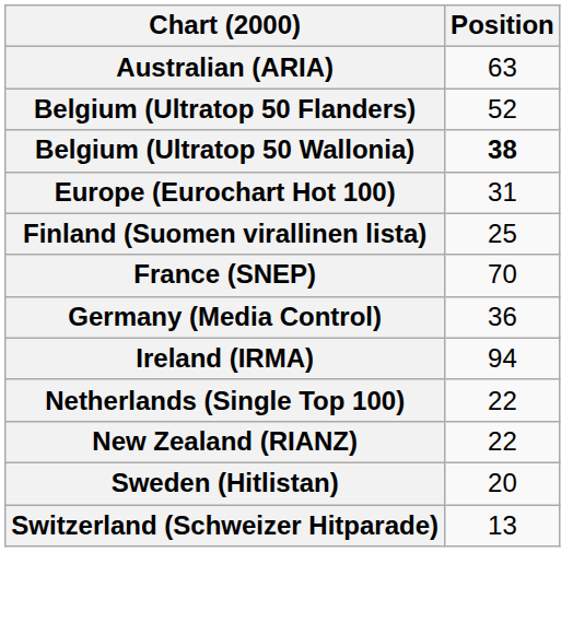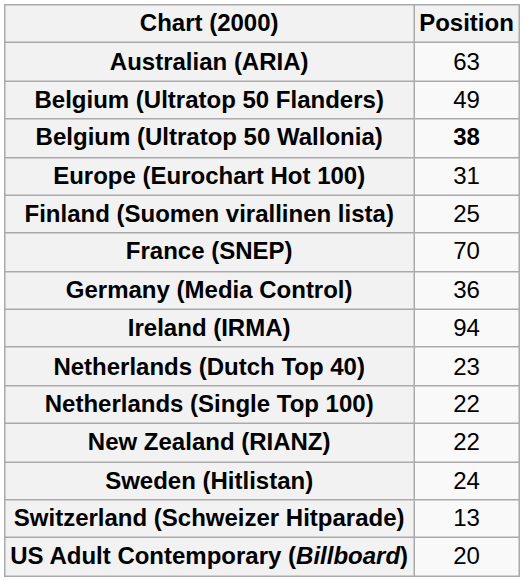 <table class="wikitable sortable plainrowheaders" style="text-align:center">
 <tr>
 <th scope="col">Chart (2000)</th>
 <th scope="col">Position</th>
 </tr>
 <tr>
 <th scope="row">Australian (ARIA)</th>
 <td>63</td>
 </tr>
 <tr>
 <th scope="row">Belgium (Ultratop 50 Flanders)</th>
-<td>52</td>
+<td>49</td>
 </tr>
 <tr>
 <th scope="row">Belgium (Ultratop 50 Wallonia)</th>
 <td><strong>38</strong></td>
 </tr>
 <tr>
 <th scope="row">Europe (Eurochart Hot 100)</th>
 <td>31</td>
 </tr>
 <tr>
 <th scope="row">Finland (Suomen virallinen lista)</th>
 <td>25</td>
 </tr>
 <tr>
 <th scope="row">France (SNEP)</th>
 <td>70</td>
 </tr>
 <tr>
 <th scope="row">Germany (Media Control)</th>
 <td>36</td>
 </tr>
 <tr>
 <th scope="row">Ireland (IRMA)</th>
 <td>94</td>
 </tr>
 <tr>
+<th scope="row">Netherlands (Dutch Top 40)</th>
+<td>23</td>
+</tr>
+<tr>
 <th scope="row">Netherlands (Single Top 100)</th>
 <td>22</td>
 </tr>
 <tr>
 <th scope="row">New Zealand (RIANZ)</th>
 <td>22</td>
 </tr>
 <tr>
 <th scope="row">Sweden (Hitlistan)</th>
-<td>20</td>
+<td>24</td>
 </tr>
 <tr>
 <th scope="row">Switzerland (Schweizer Hitparade)</th>
 <td>13</td>
 </tr>
+<tr>
+<th scope="row">US Adult Contemporary (<em>Billboard</em>)</th>
+<td>20</td>
+</tr>
 </table>
